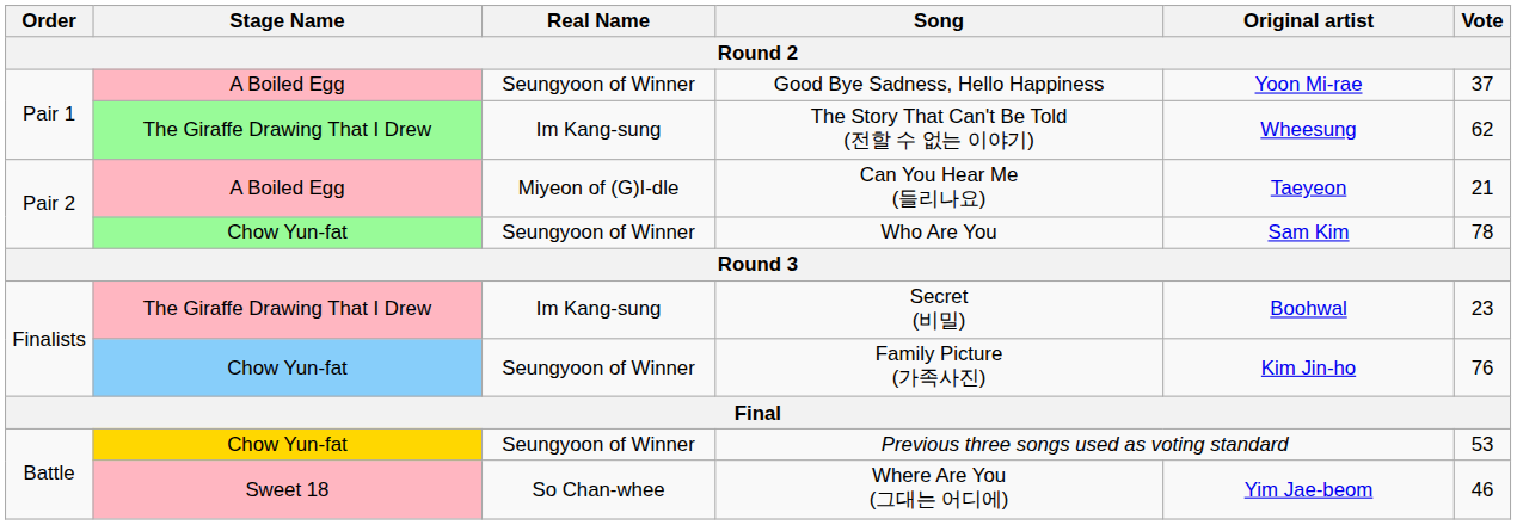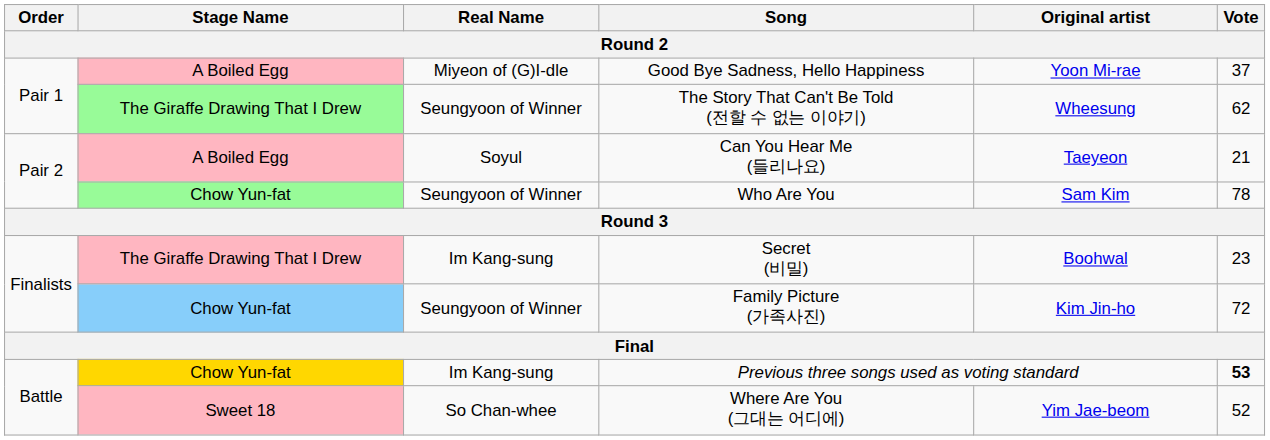 <table class="wikitable" style="text-align:center; width:95%;">
 <tr>
 <th style="width:1%;">Order</th>
 <th style="width:20%;">Stage Name</th>
 <th style="width:12%;">Real Name</th>
 <th style="width:23%;">Song</th>
 <th style="width:15%;">Original artist</th>
 <th style="width:1%;">Vote</th>
 </tr>
 <tr>
 <th colspan=6>Round 2</th>
 </tr>
 <tr>
 <td rowspan=2>Pair 1</td>
 <td bgcolor="lightpink">A Boiled Egg</td>
-<td>Seungyoon of Winner</td>
+<td>Miyeon of (G)I-dle</td>
 <td>Good Bye Sadness, Hello Happiness</td>
 <td><a href='#'>Yoon Mi-rae</a></td>
 <td>37</td>
 </tr>
 <tr>
 <td bgcolor="palegreen">The Giraffe Drawing That I Drew</td>
-<td>Im Kang-sung</td>
+<td>Seungyoon of Winner</td>
 <td>The Story That Can't Be Told<br>(전할 수 없는 이야기)</td>
 <td><a href='#'>Wheesung</a></td>
 <td>62</td>
 </tr>
 <tr>
 <td rowspan=2>Pair 2</td>
 <td bgcolor="lightpink">A Boiled Egg</td>
-<td>Miyeon of (G)I-dle</td>
+<td>Soyul</td>
 <td>Can You Hear Me<br>(들리나요)</td>
 <td><a href='#'>Taeyeon</a></td>
 <td>21</td>
 </tr>
 <tr>
 <td bgcolor="palegreen">Chow Yun-fat</td>
 <td>Seungyoon of Winner</td>
 <td>Who Are You</td>
 <td><a href='#'>Sam Kim</a></td>
 <td>78</td>
 </tr>
 <tr>
 <th colspan=6>Round 3</th>
 </tr>
 <tr>
 <td rowspan=2>Finalists</td>
 <td bgcolor="lightpink">The Giraffe Drawing That I Drew</td>
 <td>Im Kang-sung</td>
 <td>Secret<br>(비밀)</td>
 <td><a href='#'>Boohwal</a></td>
 <td>23</td>
 </tr>
 <tr>
 <td bgcolor="lightskyblue">Chow Yun-fat</td>
 <td>Seungyoon of Winner</td>
 <td>Family Picture<br>(가족사진)</td>
 <td><a href='#'>Kim Jin-ho</a></td>
-<td>76</td>
+<td>72</td>
 </tr>
 <tr>
 <th colspan=6>Final</th>
 </tr>
 <tr>
 <td rowspan=2>Battle</td>
 <td bgcolor="gold">Chow Yun-fat</td>
-<td>Seungyoon of Winner</td>
+<td>Im Kang-sung</td>
 <td colspan=2><em>Previous three songs used as voting standard</em></td>
-<td>53</td>
+<td><strong>53</strong></td>
 </tr>
 <tr>
 <td bgcolor="lightpink">Sweet 18</td>
 <td>So Chan-whee</td>
 <td>Where Are You<br>(그대는 어디에)</td>
 <td><a href='#'>Yim Jae-beom</a></td>
-<td>46</td>
+<td>52</td>
 </tr>
 </table>
